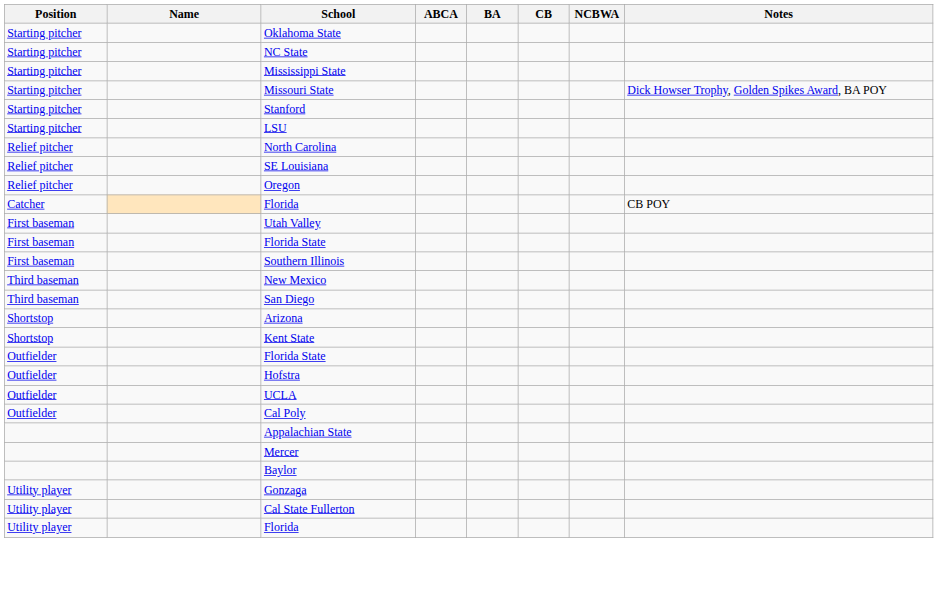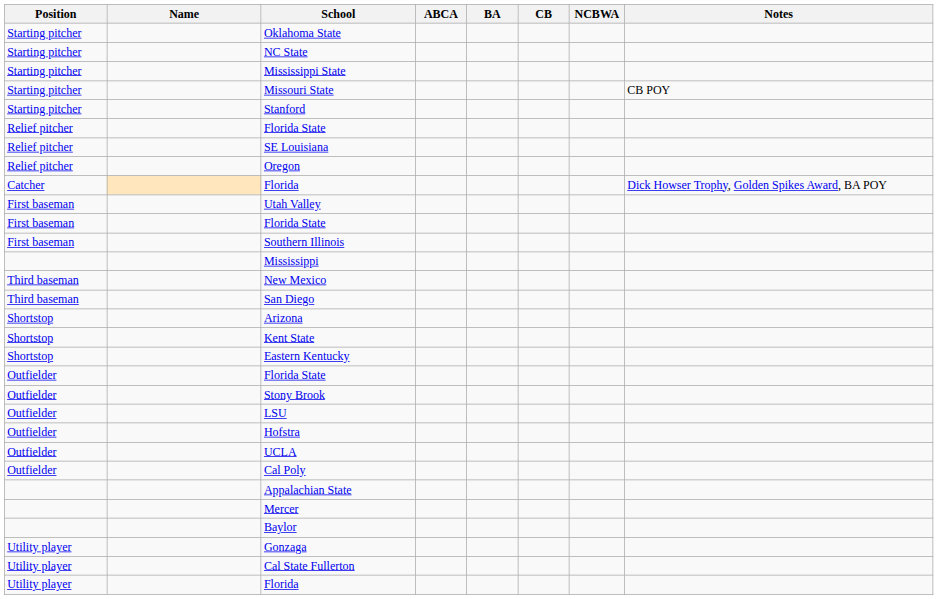 <table class="wikitable sortable" style="width:98%;">
 <tr>
 <th scope="col" style="width:10%;">Position</th>
 <th scope="col" style="width:15%;">Name</th>
 <th scope="col" style="width:15%;">School</th>
 <th scope="col" style="width:5%;">ABCA</th>
 <th scope="col" style="width:5%;">BA</th>
 <th scope="col" style="width:5%;">CB</th>
 <th scope="col" style="width:5%;">NCBWA</th>
 <th scope="col" style="width:30%;" class="unsortable">Notes</th>
 </tr>
 <tr>
 <td><a href='#'>Starting pitcher</a></td>
 <td scope="row"></td>
 <td><a href='#'>Oklahoma State</a></td>
 <td></td>
 <td></td>
 <td></td>
 <td></td>
 <td></td>
 </tr>
 <tr>
 <td><a href='#'>Starting pitcher</a></td>
 <td scope="row"></td>
 <td><a href='#'>NC State</a></td>
 <td></td>
 <td></td>
 <td></td>
 <td></td>
 <td></td>
 </tr>
 <tr>
 <td><a href='#'>Starting pitcher</a></td>
 <td scope="row"></td>
 <td><a href='#'>Mississippi State</a></td>
 <td></td>
 <td></td>
 <td></td>
 <td></td>
 <td></td>
 </tr>
 <tr>
 <td><a href='#'>Starting pitcher</a></td>
 <td scope="row"></td>
 <td><a href='#'>Missouri State</a></td>
 <td></td>
 <td></td>
 <td></td>
 <td></td>
-<td><a href='#'>Dick Howser Trophy</a>, <a href='#'>Golden Spikes Award</a>,  BA POY</td>
+<td>CB POY</td>
 </tr>
 <tr>
 <td><a href='#'>Starting pitcher</a></td>
 <td scope="row"></td>
 <td><a href='#'>Stanford</a></td>
 <td></td>
 <td></td>
 <td></td>
 <td></td>
 <td></td>
 </tr>
 <tr>
-<td><a href='#'>Starting pitcher</a></td>
-<td scope="row"></td>
-<td><a href='#'>LSU</a></td>
-<td></td>
-<td></td>
-<td></td>
-<td></td>
-<td></td>
-</tr>
-<tr>
 <td><a href='#'>Relief pitcher</a></td>
 <td scope="row"></td>
-<td><a href='#'>North Carolina</a></td>
+<td><a href='#'>Florida State</a></td>
 <td></td>
 <td></td>
 <td></td>
 <td></td>
 <td></td>
 </tr>
 <tr>
 <td><a href='#'>Relief pitcher</a></td>
 <td scope="row"></td>
 <td><a href='#'>SE Louisiana</a></td>
 <td></td>
 <td></td>
 <td></td>
 <td></td>
 <td></td>
 </tr>
 <tr>
 <td><a href='#'>Relief pitcher</a></td>
 <td scope="row"></td>
 <td><a href='#'>Oregon</a></td>
 <td></td>
 <td></td>
 <td></td>
 <td></td>
 <td></td>
 </tr>
 <tr>
 <td><a href='#'>Catcher</a></td>
 <td scope="row" style="background:#ffe6bd;">  </td>
 <td><a href='#'>Florida</a></td>
 <td></td>
 <td></td>
 <td></td>
 <td></td>
-<td>CB POY</td>
+<td><a href='#'>Dick Howser Trophy</a>, <a href='#'>Golden Spikes Award</a>,  BA POY</td>
 </tr>
 <tr>
 <td><a href='#'>First baseman</a></td>
 <td scope="row"></td>
 <td><a href='#'>Utah Valley</a></td>
 <td></td>
 <td></td>
 <td></td>
 <td></td>
 <td></td>
 </tr>
 <tr>
 <td><a href='#'>First baseman</a></td>
 <td scope="row"></td>
 <td><a href='#'>Florida State</a></td>
 <td></td>
 <td></td>
 <td></td>
 <td></td>
 <td></td>
 </tr>
 <tr>
 <td><a href='#'>First baseman</a></td>
 <td scope="row"></td>
 <td><a href='#'>Southern Illinois</a></td>
+<td></td>
+<td></td>
+<td></td>
+<td></td>
+<td></td>
+</tr>
+<tr>
+<td></td>
+<td scope="row"></td>
+<td><a href='#'>Mississippi</a></td>
 <td></td>
 <td></td>
 <td></td>
 <td></td>
 <td></td>
 </tr>
 <tr>
 <td><a href='#'>Third baseman</a></td>
 <td scope="row"></td>
 <td><a href='#'>New Mexico</a></td>
 <td></td>
 <td></td>
 <td></td>
 <td></td>
 <td></td>
 </tr>
 <tr>
 <td><a href='#'>Third baseman</a></td>
 <td scope="row"></td>
 <td><a href='#'>San Diego</a></td>
 <td></td>
 <td></td>
 <td></td>
 <td></td>
 <td></td>
 </tr>
 <tr>
 <td><a href='#'>Shortstop</a></td>
 <td scope="row"></td>
 <td><a href='#'>Arizona</a></td>
 <td></td>
 <td></td>
 <td></td>
 <td></td>
 <td></td>
 </tr>
 <tr>
 <td><a href='#'>Shortstop</a></td>
 <td scope="row"></td>
 <td><a href='#'>Kent State</a></td>
 <td></td>
 <td></td>
 <td></td>
 <td></td>
 <td></td>
 </tr>
 <tr>
+<td><a href='#'>Shortstop</a></td>
+<td scope="row"></td>
+<td><a href='#'>Eastern Kentucky</a></td>
+<td></td>
+<td></td>
+<td></td>
+<td></td>
+<td></td>
+</tr>
+<tr>
 <td><a href='#'>Outfielder</a></td>
 <td scope="row"></td>
 <td><a href='#'>Florida State</a></td>
+<td></td>
+<td></td>
+<td></td>
+<td></td>
+<td></td>
+</tr>
+<tr>
+<td><a href='#'>Outfielder</a></td>
+<td scope="row"></td>
+<td><a href='#'>Stony Brook</a></td>
+<td></td>
+<td></td>
+<td></td>
+<td></td>
+<td></td>
+</tr>
+<tr>
+<td><a href='#'>Outfielder</a></td>
+<td scope="row"></td>
+<td><a href='#'>LSU</a></td>
 <td></td>
 <td></td>
 <td></td>
 <td></td>
 <td></td>
 </tr>
 <tr>
 <td><a href='#'>Outfielder</a></td>
 <td scope="row"></td>
 <td><a href='#'>Hofstra</a></td>
 <td></td>
 <td></td>
 <td></td>
 <td></td>
 <td></td>
 </tr>
 <tr>
 <td><a href='#'>Outfielder</a></td>
 <td scope="row"></td>
 <td><a href='#'>UCLA</a></td>
 <td></td>
 <td></td>
 <td></td>
 <td></td>
 <td></td>
 </tr>
 <tr>
 <td><a href='#'>Outfielder</a></td>
 <td scope="row"></td>
 <td><a href='#'>Cal Poly</a></td>
 <td></td>
 <td></td>
 <td></td>
 <td></td>
 <td></td>
 </tr>
 <tr>
 <td></td>
 <td scope="row"></td>
 <td><a href='#'>Appalachian State</a></td>
 <td></td>
 <td></td>
 <td></td>
 <td></td>
 <td></td>
 </tr>
 <tr>
 <td></td>
 <td scope="row"></td>
 <td><a href='#'>Mercer</a></td>
 <td></td>
 <td></td>
 <td></td>
 <td></td>
 <td></td>
 </tr>
 <tr>
 <td></td>
 <td scope="row"></td>
 <td><a href='#'>Baylor</a></td>
 <td></td>
 <td></td>
 <td></td>
 <td></td>
 <td></td>
 </tr>
 <tr>
 <td><a href='#'>Utility player</a></td>
 <td></td>
 <td><a href='#'>Gonzaga</a></td>
 <td></td>
 <td></td>
 <td></td>
 <td></td>
 <td></td>
 </tr>
 <tr>
 <td><a href='#'>Utility player</a></td>
 <td scope="row"></td>
 <td><a href='#'>Cal State Fullerton</a></td>
 <td></td>
 <td></td>
 <td></td>
 <td></td>
 <td></td>
 </tr>
 <tr>
 <td><a href='#'>Utility player</a></td>
 <td></td>
 <td><a href='#'>Florida</a></td>
 <td></td>
 <td></td>
 <td></td>
 <td></td>
 <td></td>
 </tr>
 </table>
